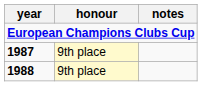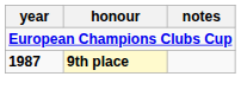 <table class="wikitable">
 <tr>
 <th>year</th>
 <th>honour</th>
 <th>notes</th>
 </tr>
 <tr>
 <td colspan="3"> <strong><a href='#'>European Champions Clubs Cup</a></strong></td>
 </tr>
 <tr>
 <td><strong>1987</strong></td>
-<td style="background:LemonChiffon;">9th place</td>
-<td></td>
-</tr>
-<tr>
-<td><strong>1988</strong></td>
-<td style="background:LemonChiffon;">9th place</td>
+<td style="background:LemonChiffon;"><strong>9th place</strong></td>
 <td></td>
 </tr>
 </table>
